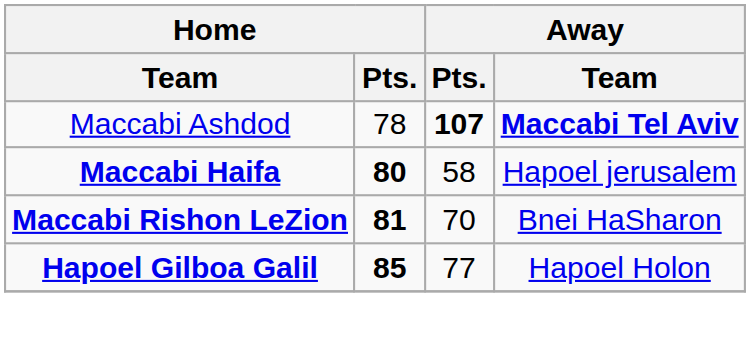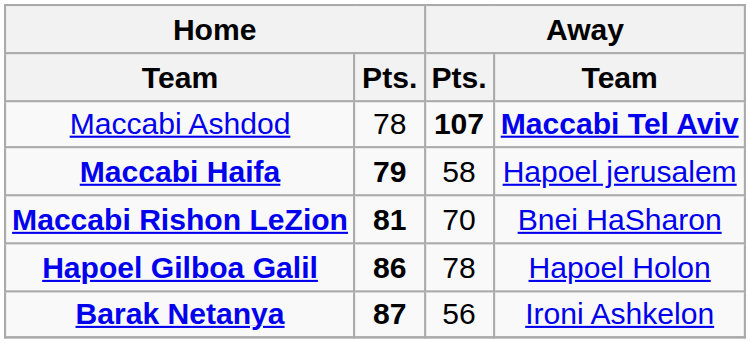 <table style="font-size: 90%; text-align: center" class="wikitable">
 <tr>
 <th colspan="2">Home</th>
 <th colspan="2">Away</th>
 </tr>
 <tr>
 <th>Team</th>
 <th>Pts.</th>
 <th>Pts.</th>
 <th>Team</th>
 </tr>
 <tr>
 <td><a href='#'>Maccabi Ashdod</a></td>
 <td>78</td>
 <td><strong>107</strong></td>
 <td><strong><a href='#'>Maccabi Tel Aviv</a></strong></td>
 </tr>
 <tr>
 <td><strong><a href='#'>Maccabi Haifa</a></strong></td>
-<td><strong>80</strong></td>
+<td><strong>79</strong></td>
 <td>58</td>
 <td><a href='#'>Hapoel jerusalem</a></td>
 </tr>
 <tr>
 <td><strong><a href='#'>Maccabi Rishon LeZion</a></strong></td>
 <td><strong>81</strong></td>
 <td>70</td>
 <td><a href='#'>Bnei HaSharon</a></td>
 </tr>
 <tr>
 <td><strong><a href='#'>Hapoel Gilboa Galil</a></strong></td>
-<td><strong>85</strong></td>
-<td>77</td>
+<td><strong>86</strong></td>
+<td>78</td>
 <td><a href='#'>Hapoel Holon</a></td>
+</tr>
+<tr>
+<td><strong><a href='#'>Barak Netanya</a></strong></td>
+<td><strong>87</strong></td>
+<td>56</td>
+<td><a href='#'>Ironi Ashkelon</a></td>
 </tr>
 <tr>
 </tr>
 </table>
